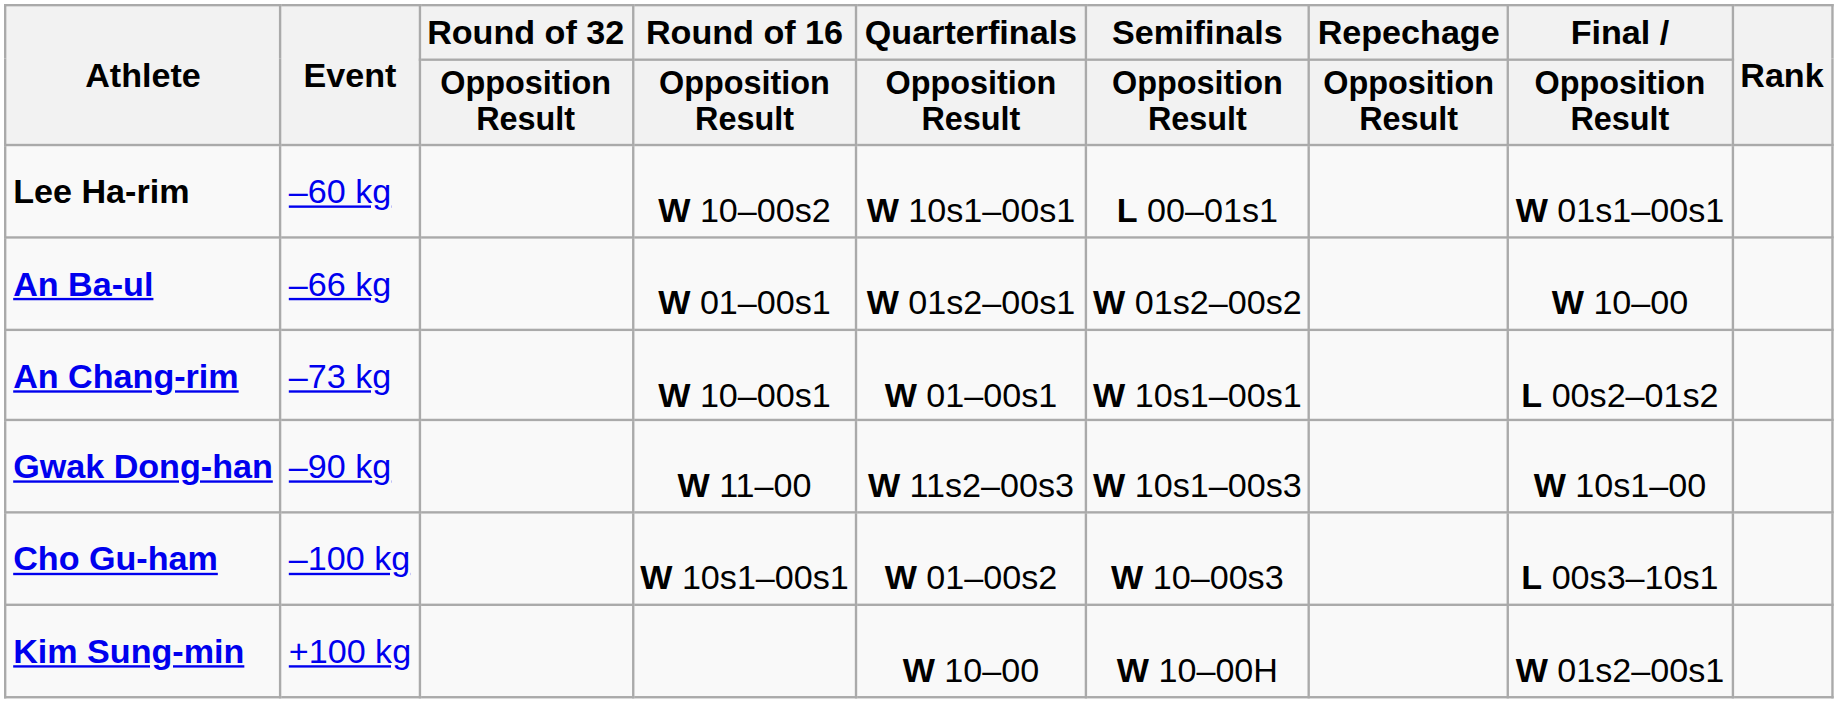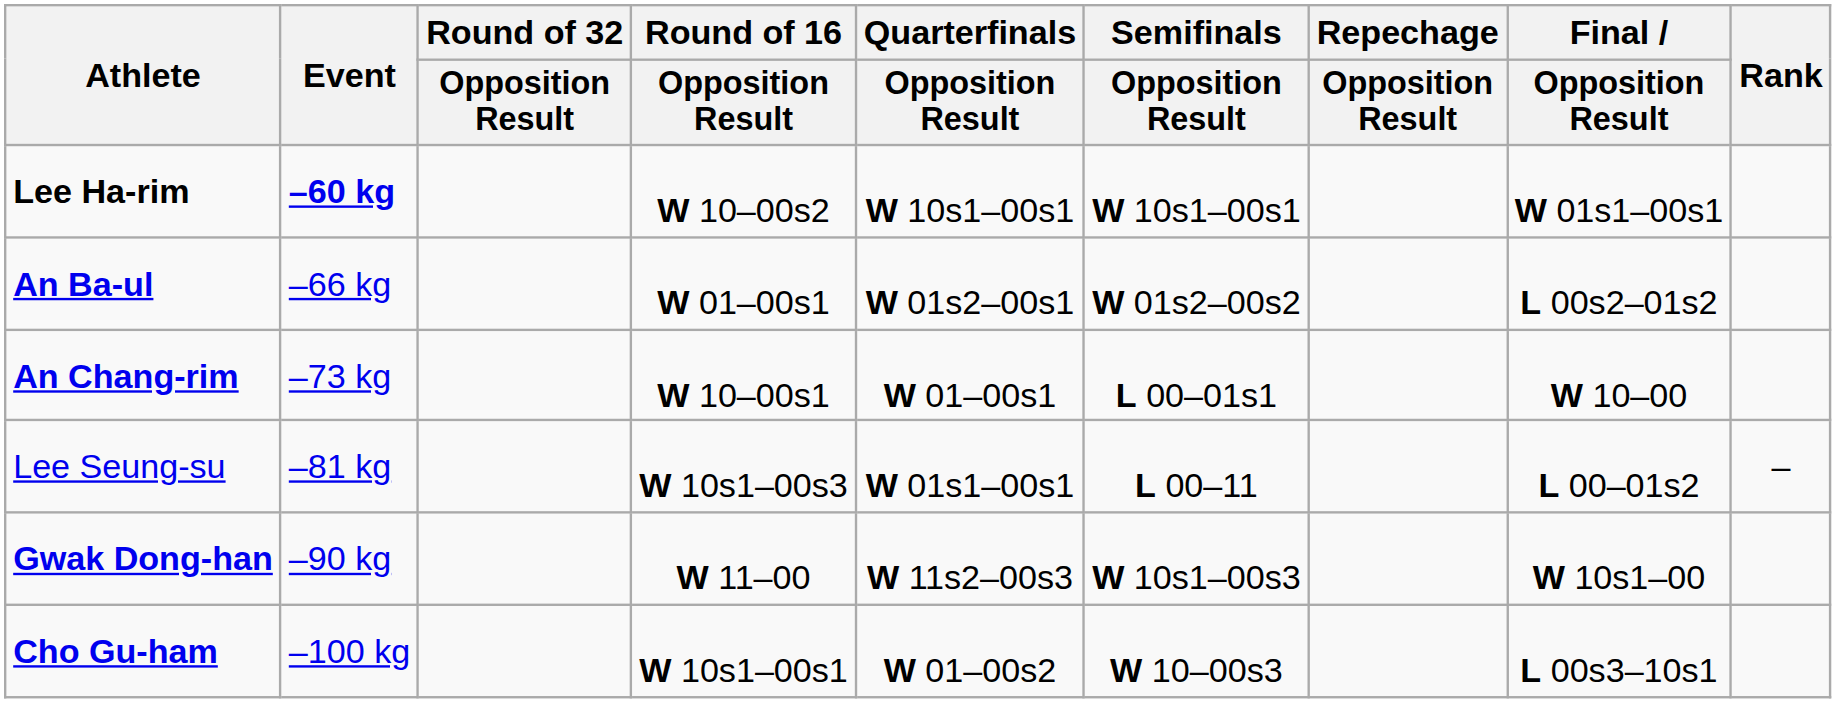 <table class=wikitable style=font-size:90%;text-align:center>
 <tr>
 <th rowspan="2">Athlete</th>
 <th rowspan="2">Event</th>
 <th>Round of 32</th>
 <th>Round of 16</th>
 <th>Quarterfinals</th>
 <th>Semifinals</th>
 <th>Repechage</th>
 <th>Final / </th>
 <th rowspan=2>Rank</th>
 </tr>
 <tr style="font-size:95%">
 <th>Opposition<br>Result</th>
 <th>Opposition<br>Result</th>
 <th>Opposition<br>Result</th>
 <th>Opposition<br>Result</th>
 <th>Opposition<br>Result</th>
 <th>Opposition<br>Result</th>
 </tr>
 <tr>
 <td align=left><strong>Lee Ha-rim</strong></td>
-<td align=left><a href='#'>–60 kg</a></td>
+<td align=left><strong><a href='#'>–60 kg</a></strong></td>
 <td></td>
 <td><br><strong>W</strong> 10–00s2</td>
 <td><br><strong>W</strong> 10s1–00s1</td>
-<td><br><strong>L</strong> 00–01s1</td>
+<td><br><strong>W</strong> 10s1–00s1</td>
 <td></td>
 <td><br><strong>W</strong> 01s1–00s1</td>
 <td></td>
 </tr>
 <tr>
 <td align=left><strong><a href='#'>An Ba-ul</a></strong></td>
 <td align=left><a href='#'>–66 kg</a></td>
 <td></td>
 <td><br><strong>W</strong> 01–00s1</td>
 <td><br><strong>W</strong> 01s2–00s1</td>
 <td><br><strong>W</strong> 01s2–00s2</td>
 <td></td>
-<td><br><strong>W</strong> 10–00</td>
+<td><br><strong>L</strong> 00s2–01s2</td>
 <td></td>
 </tr>
 <tr>
 <td align=left><strong><a href='#'>An Chang-rim</a></strong></td>
 <td align=left><a href='#'>–73 kg</a></td>
 <td></td>
 <td><br><strong>W</strong> 10–00s1</td>
 <td><br><strong>W</strong> 01–00s1</td>
-<td><br><strong>W</strong> 10s1–00s1</td>
+<td><br><strong>L</strong> 00–01s1</td>
 <td></td>
-<td><br><strong>L</strong> 00s2–01s2</td>
+<td><br><strong>W</strong> 10–00</td>
 <td></td>
+</tr>
+<tr>
+<td align=left><a href='#'>Lee Seung-su</a></td>
+<td align=left><a href='#'>–81 kg</a></td>
+<td></td>
+<td><br><strong>W</strong> 10s1–00s3</td>
+<td><br><strong>W</strong> 01s1–00s1</td>
+<td><br><strong>L</strong> 00–11</td>
+<td></td>
+<td><br><strong>L</strong> 00–01s2</td>
+<td>–</td>
 </tr>
 <tr>
 <td align=left><strong><a href='#'>Gwak Dong-han</a></strong></td>
 <td align=left><a href='#'>–90 kg</a></td>
 <td></td>
 <td><br><strong>W</strong> 11–00</td>
 <td><br><strong>W</strong> 11s2–00s3</td>
 <td><br><strong>W</strong> 10s1–00s3</td>
 <td></td>
 <td><br><strong>W</strong> 10s1–00</td>
 <td></td>
 </tr>
 <tr>
 <td align=left><strong><a href='#'>Cho Gu-ham</a></strong></td>
 <td align=left><a href='#'>–100 kg</a></td>
 <td></td>
 <td><br><strong>W</strong> 10s1–00s1</td>
 <td><br><strong>W</strong> 01–00s2</td>
 <td><br><strong>W</strong> 10–00s3</td>
 <td></td>
 <td><br><strong>L</strong> 00s3–10s1</td>
 <td></td>
 </tr>
-<tr>
-<td align=left><strong><a href='#'>Kim Sung-min</a></strong></td>
-<td align=left><a href='#'>+100 kg</a></td>
-<td></td>
-<td></td>
-<td><br><strong>W</strong> 10–00</td>
-<td><br><strong>W</strong> 10–00H</td>
-<td></td>
-<td><br><strong>W</strong> 01s2–00s1</td>
-<td></td>
-</tr>
 </table>
